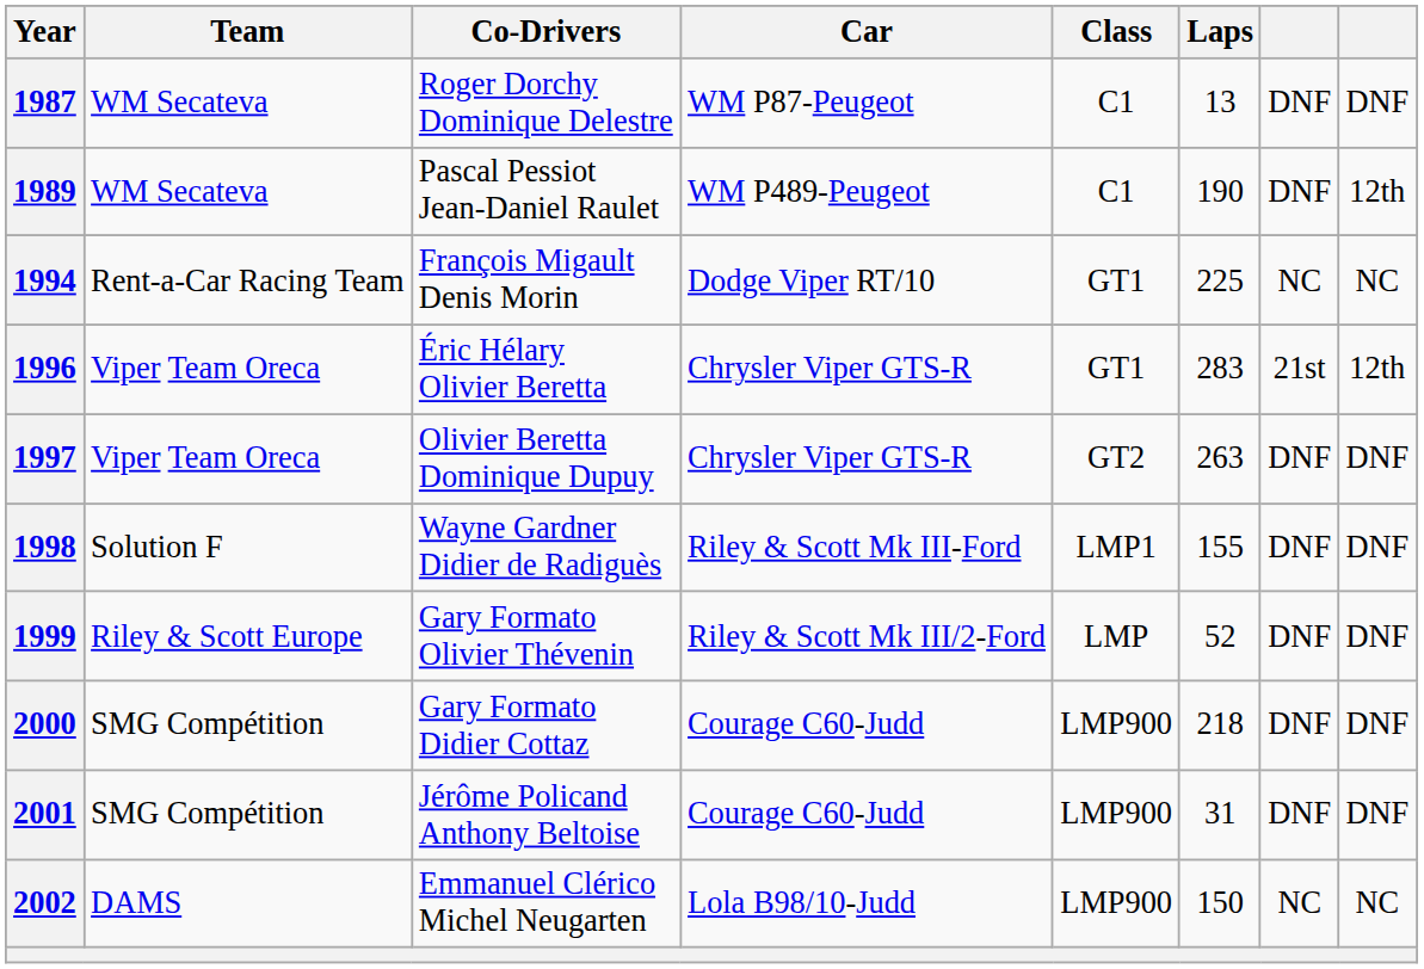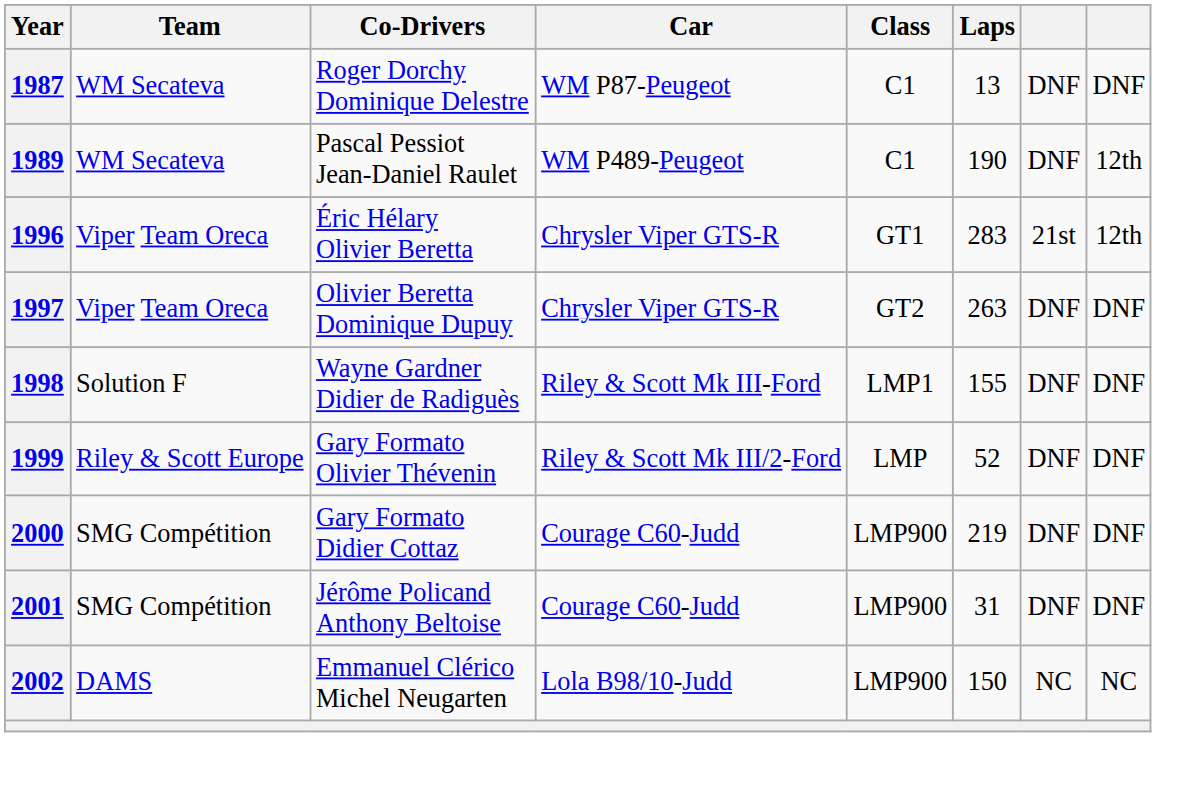 <table class="wikitable" style="text-align:center; font-size:90%">
 <tr>
 <th>Year</th>
 <th>Team</th>
 <th>Co-Drivers</th>
 <th>Car</th>
 <th>Class</th>
 <th>Laps</th>
 <th></th>
 <th></th>
 </tr>
 <tr>
 <th><a href='#'>1987</a></th>
 <td align="left"> <a href='#'>WM Secateva</a></td>
 <td align="left"> <a href='#'>Roger Dorchy</a><br> <a href='#'>Dominique Delestre</a></td>
 <td align="left"><a href='#'>WM</a> P87-<a href='#'>Peugeot</a></td>
 <td>C1</td>
 <td>13</td>
 <td>DNF</td>
 <td>DNF</td>
 </tr>
 <tr>
 <th><a href='#'>1989</a></th>
 <td align="left"> <a href='#'>WM Secateva</a></td>
 <td align="left"> Pascal Pessiot<br> Jean-Daniel Raulet</td>
 <td align="left"><a href='#'>WM</a> P489-<a href='#'>Peugeot</a></td>
 <td>C1</td>
 <td>190</td>
 <td>DNF</td>
 <td>12th</td>
-</tr>
-<tr>
-<th><a href='#'>1994</a></th>
-<td align="left"> Rent-a-Car Racing Team</td>
-<td align="left"> <a href='#'>François Migault</a><br> Denis Morin</td>
-<td align="left"><a href='#'>Dodge Viper</a> RT/10</td>
-<td>GT1</td>
-<td>225</td>
-<td>NC</td>
-<td>NC</td>
 </tr>
 <tr>
 <th><a href='#'>1996</a></th>
 <td align="left"> <a href='#'>Viper</a> <a href='#'>Team Oreca</a></td>
 <td align="left"> <a href='#'>Éric Hélary</a><br> <a href='#'>Olivier Beretta</a></td>
 <td align="left"><a href='#'>Chrysler Viper GTS-R</a></td>
 <td>GT1</td>
 <td>283</td>
 <td>21st</td>
 <td>12th</td>
 </tr>
 <tr>
 <th><a href='#'>1997</a></th>
 <td align="left"> <a href='#'>Viper</a> <a href='#'>Team Oreca</a></td>
 <td align="left"> <a href='#'>Olivier Beretta</a><br> <a href='#'>Dominique Dupuy</a></td>
 <td align="left"><a href='#'>Chrysler Viper GTS-R</a></td>
 <td>GT2</td>
 <td>263</td>
 <td>DNF</td>
 <td>DNF</td>
 </tr>
 <tr>
 <th><a href='#'>1998</a></th>
 <td align="left"> Solution F</td>
 <td align="left"> <a href='#'>Wayne Gardner</a><br> <a href='#'>Didier de Radiguès</a></td>
 <td align="left"><a href='#'>Riley & Scott Mk III</a>-<a href='#'>Ford</a></td>
 <td>LMP1</td>
 <td>155</td>
 <td>DNF</td>
 <td>DNF</td>
 </tr>
 <tr>
 <th><a href='#'>1999</a></th>
 <td align="left"> <a href='#'>Riley & Scott Europe</a></td>
 <td align="left"> <a href='#'>Gary Formato</a><br> <a href='#'>Olivier Thévenin</a></td>
 <td align="left"><a href='#'>Riley & Scott Mk III/2</a>-<a href='#'>Ford</a></td>
 <td>LMP</td>
 <td>52</td>
 <td>DNF</td>
 <td>DNF</td>
 </tr>
 <tr>
 <th><a href='#'>2000</a></th>
 <td align="left"> SMG Compétition</td>
 <td align="left"> <a href='#'>Gary Formato</a><br> <a href='#'>Didier Cottaz</a></td>
 <td align="left"><a href='#'>Courage C60</a>-<a href='#'>Judd</a></td>
 <td>LMP900</td>
-<td>218</td>
+<td>219</td>
 <td>DNF</td>
 <td>DNF</td>
 </tr>
 <tr>
 <th><a href='#'>2001</a></th>
 <td align="left"> SMG Compétition</td>
 <td align="left"> <a href='#'>Jérôme Policand</a><br> <a href='#'>Anthony Beltoise</a></td>
 <td align="left"><a href='#'>Courage C60</a>-<a href='#'>Judd</a></td>
 <td>LMP900</td>
 <td>31</td>
 <td>DNF</td>
 <td>DNF</td>
 </tr>
 <tr>
 <th><a href='#'>2002</a></th>
 <td align="left"> <a href='#'>DAMS</a></td>
 <td align="left"> <a href='#'>Emmanuel Clérico</a><br> Michel Neugarten</td>
 <td align="left"><a href='#'>Lola B98/10</a>-<a href='#'>Judd</a></td>
 <td>LMP900</td>
 <td>150</td>
 <td>NC</td>
 <td>NC</td>
 </tr>
 <tr>
 <th colspan="8"></th>
 </tr>
 </table>
